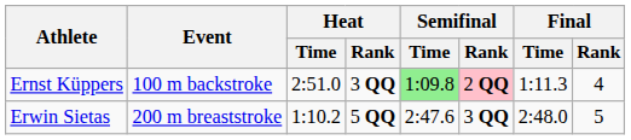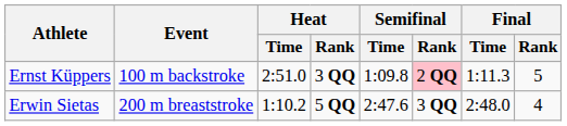 <table class=wikitable style="font-size:90%;">
 <tr>
 <th rowspan=2>Athlete</th>
 <th rowspan=2>Event</th>
 <th colspan=2>Heat</th>
 <th colspan=2>Semifinal</th>
 <th colspan=2>Final</th>
 </tr>
 <tr style="font-size:95%">
 <th>Time</th>
 <th>Rank</th>
 <th>Time</th>
 <th>Rank</th>
 <th>Time</th>
 <th>Rank</th>
 </tr>
 <tr align=center>
 <td align=left><a href='#'>Ernst Küppers</a></td>
 <td align=left><a href='#'>100 m backstroke</a></td>
 <td>2:51.0</td>
 <td>3 <strong>QQ</strong></td>
-<td style="background: lightgreen;">1:09.8</td>
+<td>1:09.8</td>
 <td style="background: pink;">2 <strong>QQ</strong></td>
 <td>1:11.3</td>
-<td>4</td>
+<td>5</td>
 </tr>
 <tr align=center>
 <td align=left><a href='#'>Erwin Sietas</a></td>
 <td align=left><a href='#'>200 m breaststroke</a></td>
 <td>1:10.2</td>
 <td>5 <strong>QQ</strong></td>
 <td>2:47.6</td>
 <td>3 <strong>QQ</strong></td>
 <td>2:48.0</td>
-<td>5</td>
+<td>4</td>
 </tr>
 </table>
